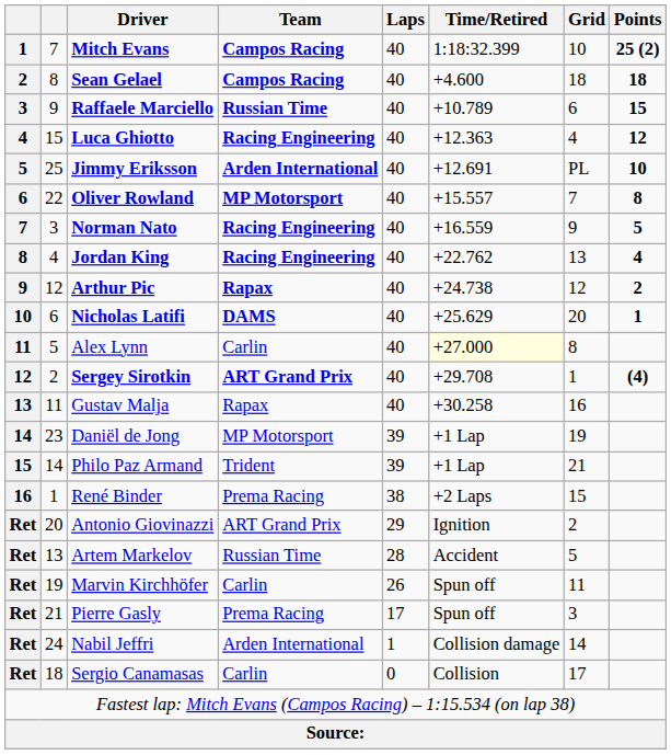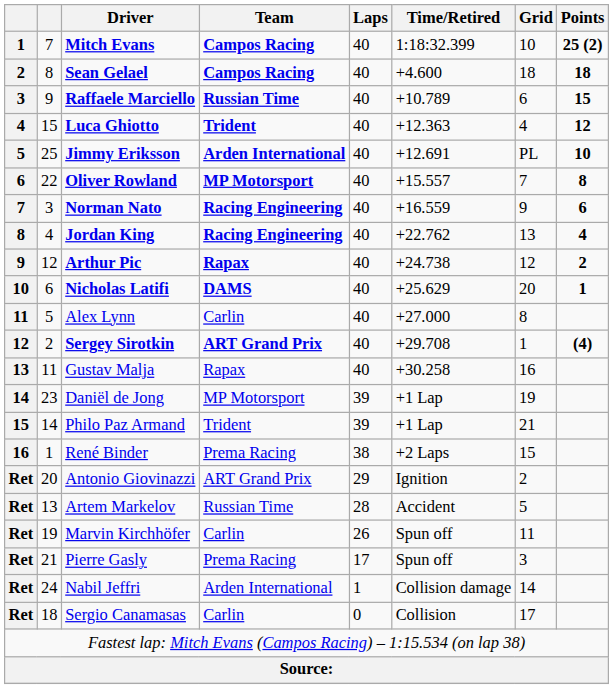 <table class="wikitable" style="font-size:85%">
 <tr>
 <th></th>
 <th></th>
 <th>Driver</th>
 <th>Team</th>
 <th>Laps</th>
 <th>Time/Retired</th>
 <th>Grid</th>
 <th>Points</th>
 </tr>
 <tr>
 <th>1</th>
 <td align="center">7</td>
 <td> <strong><a href='#'>Mitch Evans</a></strong></td>
 <td><strong><a href='#'>Campos Racing</a></strong></td>
 <td>40</td>
 <td>1:18:32.399</td>
 <td>10</td>
 <td align="center"><strong>25 (2)</strong></td>
 </tr>
 <tr>
 <th>2</th>
 <td align="center">8</td>
 <td> <strong><a href='#'>Sean Gelael</a></strong></td>
 <td><strong><a href='#'>Campos Racing</a></strong></td>
 <td>40</td>
 <td>+4.600</td>
 <td>18</td>
 <td align="center"><strong>18</strong></td>
 </tr>
 <tr>
 <th>3</th>
 <td align="center">9</td>
 <td> <strong><a href='#'>Raffaele Marciello</a></strong></td>
 <td><strong><a href='#'>Russian Time</a></strong></td>
 <td>40</td>
 <td>+10.789</td>
 <td>6</td>
 <td align="center"><strong>15</strong></td>
 </tr>
 <tr>
 <th>4</th>
 <td align="center">15</td>
 <td> <strong><a href='#'>Luca Ghiotto</a></strong></td>
-<td><strong><a href='#'>Racing Engineering</a></strong></td>
+<td><strong><a href='#'>Trident</a></strong></td>
 <td>40</td>
 <td>+12.363</td>
 <td>4</td>
 <td align="center"><strong>12</strong></td>
 </tr>
 <tr>
 <th>5</th>
 <td align="center">25</td>
 <td> <strong><a href='#'>Jimmy Eriksson</a></strong></td>
 <td><strong><a href='#'>Arden International</a></strong></td>
 <td>40</td>
 <td>+12.691</td>
 <td>PL</td>
 <td align="center"><strong>10</strong></td>
 </tr>
 <tr>
 <th>6</th>
 <td align="center">22</td>
 <td> <strong><a href='#'>Oliver Rowland</a></strong></td>
 <td><strong><a href='#'>MP Motorsport</a></strong></td>
 <td>40</td>
 <td>+15.557</td>
 <td>7</td>
 <td align="center"><strong>8</strong></td>
 </tr>
 <tr>
 <th>7</th>
 <td align="center">3</td>
 <td> <strong><a href='#'>Norman Nato</a></strong></td>
 <td><strong><a href='#'>Racing Engineering</a></strong></td>
 <td>40</td>
 <td>+16.559</td>
 <td>9</td>
-<td align="center"><strong>5</strong></td>
+<td align="center"><strong>6</strong></td>
 </tr>
 <tr>
 <th>8</th>
 <td align="center">4</td>
 <td> <strong><a href='#'>Jordan King</a></strong></td>
 <td><strong><a href='#'>Racing Engineering</a></strong></td>
 <td>40</td>
 <td>+22.762</td>
 <td>13</td>
 <td align="center"><strong>4</strong></td>
 </tr>
 <tr>
 <th>9</th>
 <td align="center">12</td>
 <td> <strong><a href='#'>Arthur Pic</a></strong></td>
 <td><strong><a href='#'>Rapax</a></strong></td>
 <td>40</td>
 <td>+24.738</td>
 <td>12</td>
 <td align="center"><strong>2</strong></td>
 </tr>
 <tr>
 <th>10</th>
 <td align="center">6</td>
 <td> <strong><a href='#'>Nicholas Latifi</a></strong></td>
 <td><strong><a href='#'>DAMS</a></strong></td>
 <td>40</td>
 <td>+25.629</td>
 <td>20</td>
 <td align="center"><strong>1</strong></td>
 </tr>
 <tr>
 <th>11</th>
 <td align="center">5</td>
 <td> <a href='#'>Alex Lynn</a></td>
 <td><a href='#'>Carlin</a></td>
 <td>40</td>
-<td style="background: lightyellow;">+27.000</td>
+<td>+27.000</td>
 <td>8</td>
 <td></td>
 </tr>
 <tr>
 <th>12 </th>
 <td align="center">2</td>
 <td> <strong><a href='#'>Sergey Sirotkin</a></strong></td>
 <td><strong><a href='#'>ART Grand Prix</a></strong></td>
 <td>40</td>
 <td>+29.708</td>
 <td>1</td>
 <td align="center"><strong>(4)</strong></td>
 </tr>
 <tr>
 <th>13 </th>
 <td align="center">11</td>
 <td> <a href='#'>Gustav Malja</a></td>
 <td><a href='#'>Rapax</a></td>
 <td>40</td>
 <td>+30.258</td>
 <td>16</td>
 <td></td>
 </tr>
 <tr>
 <th>14</th>
 <td align="center">23</td>
 <td> <a href='#'>Daniël de Jong</a></td>
 <td><a href='#'>MP Motorsport</a></td>
 <td>39</td>
 <td>+1 Lap</td>
 <td>19</td>
 <td></td>
 </tr>
 <tr>
 <th>15</th>
 <td align="center">14</td>
 <td> <a href='#'>Philo Paz Armand</a></td>
 <td><a href='#'>Trident</a></td>
 <td>39</td>
 <td>+1 Lap</td>
 <td>21</td>
 <td></td>
 </tr>
 <tr>
 <th>16</th>
 <td align="center">1</td>
 <td> <a href='#'>René Binder</a></td>
 <td><a href='#'>Prema Racing</a></td>
 <td>38</td>
 <td>+2 Laps</td>
 <td>15</td>
 <td></td>
 </tr>
 <tr>
 <th>Ret</th>
 <td align="center">20</td>
 <td> <a href='#'>Antonio Giovinazzi</a></td>
 <td><a href='#'>ART Grand Prix</a></td>
 <td>29</td>
 <td>Ignition</td>
 <td>2</td>
 <td></td>
 </tr>
 <tr>
 <th>Ret</th>
 <td align="center">13</td>
 <td> <a href='#'>Artem Markelov</a></td>
 <td><a href='#'>Russian Time</a></td>
 <td>28</td>
 <td>Accident</td>
 <td>5</td>
 <td></td>
 </tr>
 <tr>
 <th>Ret</th>
 <td align="center">19</td>
 <td> <a href='#'>Marvin Kirchhöfer</a></td>
 <td><a href='#'>Carlin</a></td>
 <td>26</td>
 <td>Spun off</td>
 <td>11</td>
 <td></td>
 </tr>
 <tr>
 <th>Ret</th>
 <td align="center">21</td>
 <td> <a href='#'>Pierre Gasly</a></td>
 <td><a href='#'>Prema Racing</a></td>
 <td>17</td>
 <td>Spun off</td>
 <td>3</td>
 <td></td>
 </tr>
 <tr>
 <th>Ret</th>
 <td align="center">24</td>
 <td> <a href='#'>Nabil Jeffri</a></td>
 <td><a href='#'>Arden International</a></td>
 <td>1</td>
 <td>Collision damage</td>
 <td>14</td>
 <td></td>
 </tr>
 <tr>
 <th>Ret</th>
 <td align="center">18</td>
 <td> <a href='#'>Sergio Canamasas</a></td>
 <td><a href='#'>Carlin</a></td>
 <td>0</td>
 <td>Collision</td>
 <td>17</td>
 <td></td>
 </tr>
 <tr>
 <td colspan="8" align="center"><em>Fastest lap:  <a href='#'>Mitch Evans</a> (<a href='#'>Campos Racing</a>) – 1:15.534 (on lap 38)</em></td>
 </tr>
 <tr>
 <th colspan="8">Source:</th>
 </tr>
 <tr>
 </tr>
 </table>
